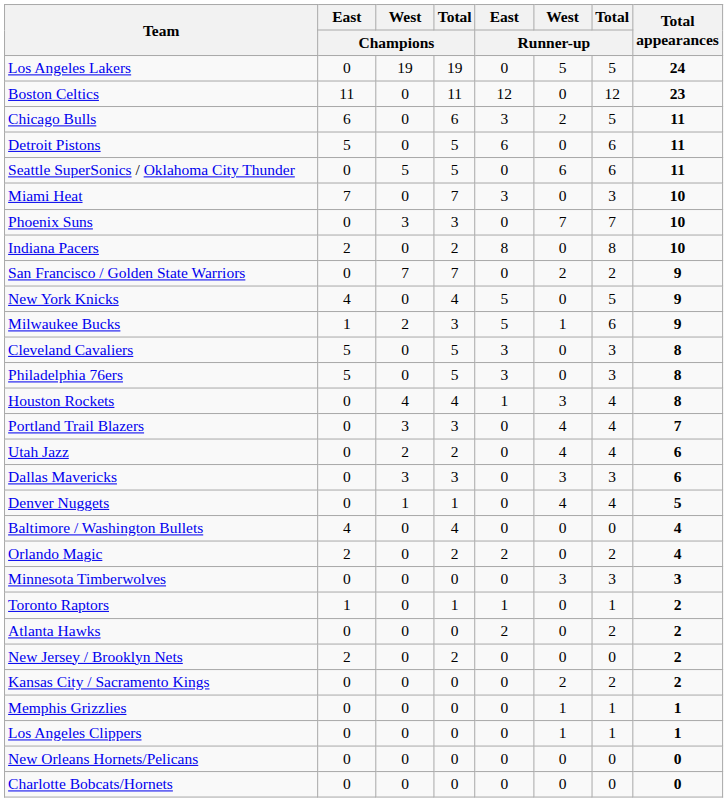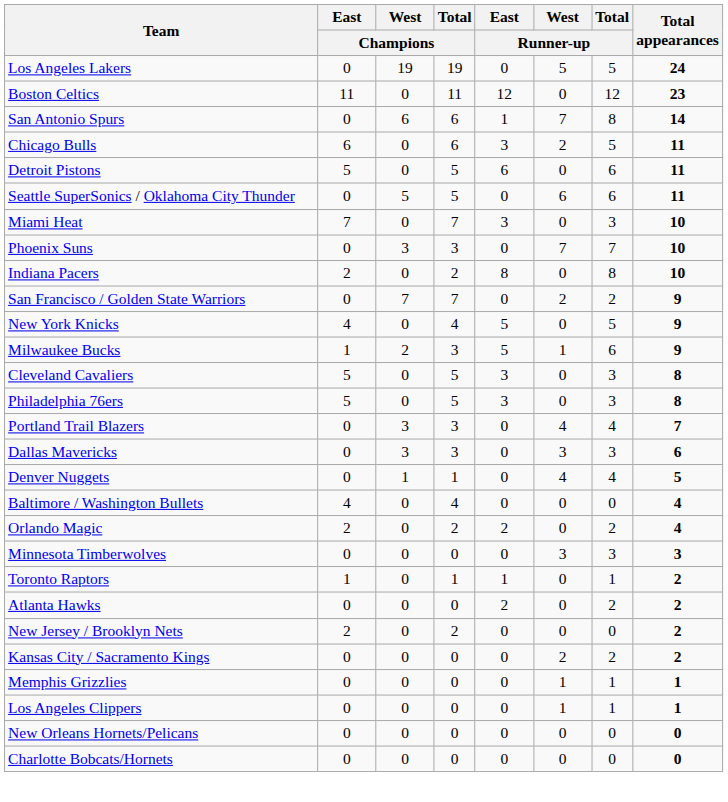 <table class="wikitable sortable" style="text-align:center; font-size:95%">
 <tr>
 <th width=300px rowspan=2>Team</th>
 <th width=50px>East</th>
 <th width=50px>West</th>
 <th>Total</th>
 <th width=50px>East</th>
 <th width=50px>West</th>
 <th>Total</th>
 <th width=80px rowspan=2>Total<br>appearances</th>
 </tr>
 <tr class="unsortable">
 <th colspan=3>Champions</th>
 <th colspan=3>Runner-up</th>
 </tr>
 <tr>
 <td align="left"><a href='#'>Los Angeles Lakers</a></td>
 <td>0</td>
 <td>19</td>
 <td>19</td>
 <td>0</td>
 <td>5</td>
 <td>5</td>
 <td><strong>24</strong></td>
 </tr>
 <tr>
 <td align="left"><a href='#'>Boston Celtics</a></td>
 <td>11</td>
 <td>0</td>
 <td>11</td>
 <td>12</td>
 <td>0</td>
 <td>12</td>
 <td><strong>23</strong></td>
+</tr>
+<tr>
+<td align="left"><a href='#'>San Antonio Spurs</a></td>
+<td>0</td>
+<td>6</td>
+<td>6</td>
+<td>1</td>
+<td>7</td>
+<td>8</td>
+<td><strong>14</strong></td>
 </tr>
 <tr>
 <td align="left"><a href='#'>Chicago Bulls</a></td>
 <td>6</td>
 <td>0</td>
 <td>6</td>
 <td>3</td>
 <td>2</td>
 <td>5</td>
 <td><strong>11</strong></td>
 </tr>
 <tr>
 <td align="left"><a href='#'>Detroit Pistons</a></td>
 <td>5</td>
 <td>0</td>
 <td>5</td>
 <td>6</td>
 <td>0</td>
 <td>6</td>
 <td><strong>11</strong></td>
 </tr>
 <tr>
 <td align="left"><a href='#'>Seattle SuperSonics</a> / <a href='#'>Oklahoma City Thunder</a></td>
 <td>0</td>
 <td>5</td>
 <td>5</td>
 <td>0</td>
 <td>6</td>
 <td>6</td>
 <td><strong>11</strong></td>
 </tr>
 <tr>
 <td align="left"><a href='#'>Miami Heat</a></td>
 <td>7</td>
 <td>0</td>
 <td>7</td>
 <td>3</td>
 <td>0</td>
 <td>3</td>
 <td><strong>10</strong></td>
 </tr>
 <tr>
 <td align="left"><a href='#'>Phoenix Suns</a></td>
 <td>0</td>
 <td>3</td>
 <td>3</td>
 <td>0</td>
 <td>7</td>
 <td>7</td>
 <td><strong>10</strong></td>
 </tr>
 <tr>
 <td align="left"><a href='#'>Indiana Pacers</a></td>
 <td>2</td>
 <td>0</td>
 <td>2</td>
 <td>8</td>
 <td>0</td>
 <td>8</td>
 <td><strong>10</strong></td>
 </tr>
 <tr>
 <td align="left"><a href='#'>San Francisco / Golden State Warriors</a></td>
 <td>0</td>
 <td>7</td>
 <td>7</td>
 <td>0</td>
 <td>2</td>
 <td>2</td>
 <td><strong>9</strong></td>
 </tr>
 <tr>
 <td align="left"><a href='#'>New York Knicks</a></td>
 <td>4</td>
 <td>0</td>
 <td>4</td>
 <td>5</td>
 <td>0</td>
 <td>5</td>
 <td><strong>9</strong></td>
 </tr>
 <tr>
 <td align="left"><a href='#'>Milwaukee Bucks</a></td>
 <td>1</td>
 <td>2</td>
 <td>3</td>
 <td>5</td>
 <td>1</td>
 <td>6</td>
 <td><strong>9</strong></td>
 </tr>
 <tr>
 <td align="left"><a href='#'>Cleveland Cavaliers</a></td>
 <td>5</td>
 <td>0</td>
 <td>5</td>
 <td>3</td>
 <td>0</td>
 <td>3</td>
 <td><strong>8</strong></td>
 </tr>
 <tr>
 <td align="left"><a href='#'>Philadelphia 76ers</a></td>
 <td>5</td>
 <td>0</td>
 <td>5</td>
 <td>3</td>
 <td>0</td>
 <td>3</td>
 <td><strong>8</strong></td>
 </tr>
 <tr>
-<td align="left"><a href='#'>Houston Rockets</a></td>
-<td>0</td>
-<td>4</td>
-<td>4</td>
-<td>1</td>
-<td>3</td>
-<td>4</td>
-<td><strong>8</strong></td>
-</tr>
-<tr>
 <td align="left"><a href='#'>Portland Trail Blazers</a></td>
 <td>0</td>
 <td>3</td>
 <td>3</td>
 <td>0</td>
 <td>4</td>
 <td>4</td>
 <td><strong>7</strong></td>
-</tr>
-<tr>
-<td align="left"><a href='#'>Utah Jazz</a></td>
-<td>0</td>
-<td>2</td>
-<td>2</td>
-<td>0</td>
-<td>4</td>
-<td>4</td>
-<td><strong>6</strong></td>
 </tr>
 <tr>
 <td align="left"><a href='#'>Dallas Mavericks</a></td>
 <td>0</td>
 <td>3</td>
 <td>3</td>
 <td>0</td>
 <td>3</td>
 <td>3</td>
 <td><strong>6</strong></td>
 </tr>
 <tr>
 <td align="left"><a href='#'>Denver Nuggets</a></td>
 <td>0</td>
 <td>1</td>
 <td>1</td>
 <td>0</td>
 <td>4</td>
 <td>4</td>
 <td><strong>5</strong></td>
 </tr>
 <tr>
 <td align="left"><a href='#'>Baltimore / Washington Bullets</a></td>
 <td>4</td>
 <td>0</td>
 <td>4</td>
 <td>0</td>
 <td>0</td>
 <td>0</td>
 <td><strong>4</strong></td>
 </tr>
 <tr>
 <td align="left"><a href='#'>Orlando Magic</a></td>
 <td>2</td>
 <td>0</td>
 <td>2</td>
 <td>2</td>
 <td>0</td>
 <td>2</td>
 <td><strong>4</strong></td>
 </tr>
 <tr>
 <td align="left"><a href='#'>Minnesota Timberwolves</a></td>
 <td>0</td>
 <td>0</td>
 <td>0</td>
 <td>0</td>
 <td>3</td>
 <td>3</td>
 <td><strong>3</strong></td>
 </tr>
 <tr>
 <td align="left"><a href='#'>Toronto Raptors</a></td>
 <td>1</td>
 <td>0</td>
 <td>1</td>
 <td>1</td>
 <td>0</td>
 <td>1</td>
 <td><strong>2</strong></td>
 </tr>
 <tr>
 <td align="left"><a href='#'>Atlanta Hawks</a></td>
 <td>0</td>
 <td>0</td>
 <td>0</td>
 <td>2</td>
 <td>0</td>
 <td>2</td>
 <td><strong>2</strong></td>
 </tr>
 <tr>
 <td align=left><a href='#'>New Jersey / Brooklyn Nets</a></td>
 <td>2</td>
 <td>0</td>
 <td>2</td>
 <td>0</td>
 <td>0</td>
 <td>0</td>
 <td><strong>2</strong></td>
 </tr>
 <tr>
 <td align=left><a href='#'>Kansas City / Sacramento Kings</a></td>
 <td>0</td>
 <td>0</td>
 <td>0</td>
 <td>0</td>
 <td>2</td>
 <td>2</td>
 <td><strong>2</strong></td>
 </tr>
 <tr>
 <td align=left><a href='#'>Memphis Grizzlies</a></td>
 <td>0</td>
 <td>0</td>
 <td>0</td>
 <td>0</td>
 <td>1</td>
 <td>1</td>
 <td><strong>1</strong></td>
 </tr>
 <tr>
 <td align=left><a href='#'>Los Angeles Clippers</a></td>
 <td>0</td>
 <td>0</td>
 <td>0</td>
 <td>0</td>
 <td>1</td>
 <td>1</td>
 <td><strong>1</strong></td>
 </tr>
 <tr>
 <td align=left><a href='#'>New Orleans Hornets/Pelicans</a></td>
 <td>0</td>
 <td>0</td>
 <td>0</td>
 <td>0</td>
 <td>0</td>
 <td>0</td>
 <td><strong>0</strong></td>
 </tr>
 <tr>
 <td align=left><a href='#'>Charlotte Bobcats/Hornets</a></td>
 <td>0</td>
 <td>0</td>
 <td>0</td>
 <td>0</td>
 <td>0</td>
 <td>0</td>
 <td><strong>0</strong></td>
 </tr>
 </table>
